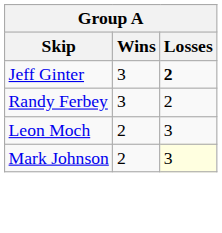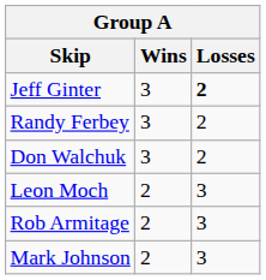 <table class="wikitable">
 <tr>
 <th colspan="3">Group A</th>
 </tr>
 <tr>
 <th>Skip</th>
 <th>Wins</th>
 <th>Losses</th>
 </tr>
 <tr>
 <td><a href='#'>Jeff Ginter</a></td>
 <td>3</td>
 <td><strong>2</strong></td>
 </tr>
 <tr>
 <td><a href='#'>Randy Ferbey</a></td>
 <td>3</td>
 <td>2</td>
 </tr>
 <tr>
+<td><a href='#'>Don Walchuk</a></td>
+<td>3</td>
+<td>2</td>
+</tr>
+<tr>
 <td><a href='#'>Leon Moch</a></td>
+<td>2</td>
+<td>3</td>
+</tr>
+<tr>
+<td><a href='#'>Rob Armitage</a></td>
 <td>2</td>
 <td>3</td>
 </tr>
 <tr>
 <td><a href='#'>Mark Johnson</a></td>
 <td>2</td>
-<td style="background: lightyellow;">3</td>
+<td>3</td>
 </tr>
 </table>
